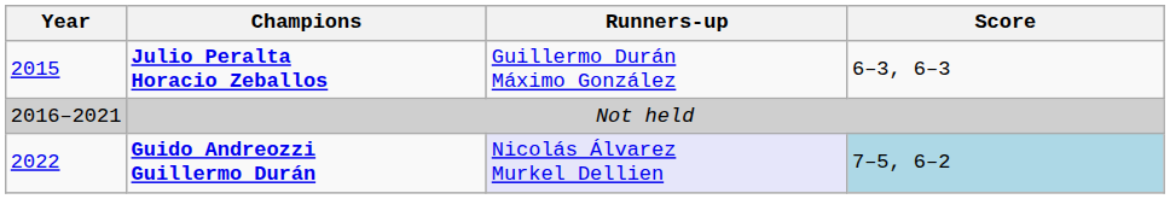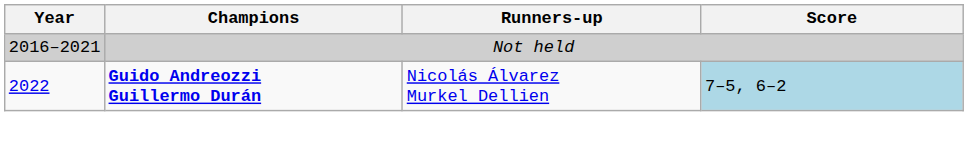 <table class="wikitable" style="font-size:90%">
 <tr>
 <th>Year</th>
 <th style="width:200px;">Champions</th>
 <th style="width:200px;">Runners-up</th>
 <th style="width:175px;">Score</th>
 </tr>
 <tr>
-<td><a href='#'>2015</a></td>
-<td> <strong><a href='#'>Julio Peralta</a></strong><br> <strong><a href='#'>Horacio Zeballos</a></strong></td>
-<td> <a href='#'>Guillermo Durán</a><br> <a href='#'>Máximo González</a></td>
-<td>6–3, 6–3</td>
-</tr>
-<tr>
 <td style="background:#cfcfcf">2016–2021</td>
 <td colspan=3 align=center style="background:#cfcfcf"><em>Not held</em></td>
 </tr>
 <tr>
 <td><a href='#'>2022</a></td>
 <td> <strong><a href='#'>Guido Andreozzi</a></strong><br> <strong><a href='#'>Guillermo Durán</a></strong></td>
-<td style="background: lavender;"> <a href='#'>Nicolás Álvarez</a><br> <a href='#'>Murkel Dellien</a></td>
+<td> <a href='#'>Nicolás Álvarez</a><br> <a href='#'>Murkel Dellien</a></td>
 <td style="background: lightblue;">7–5, 6–2</td>
 </tr>
 </table>
